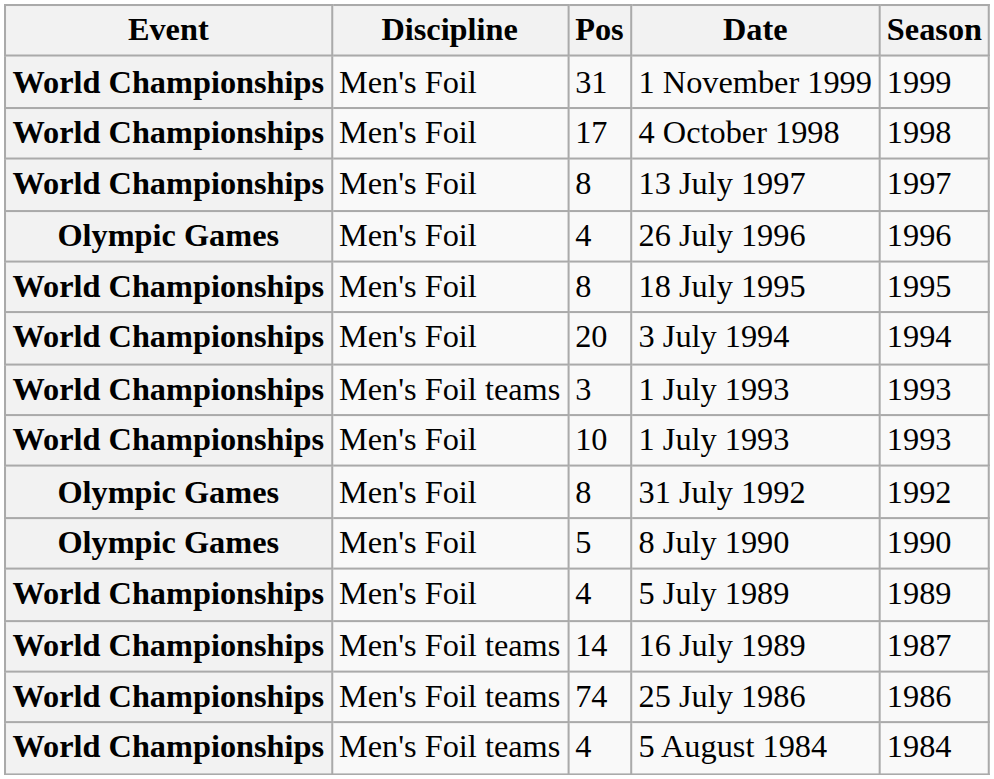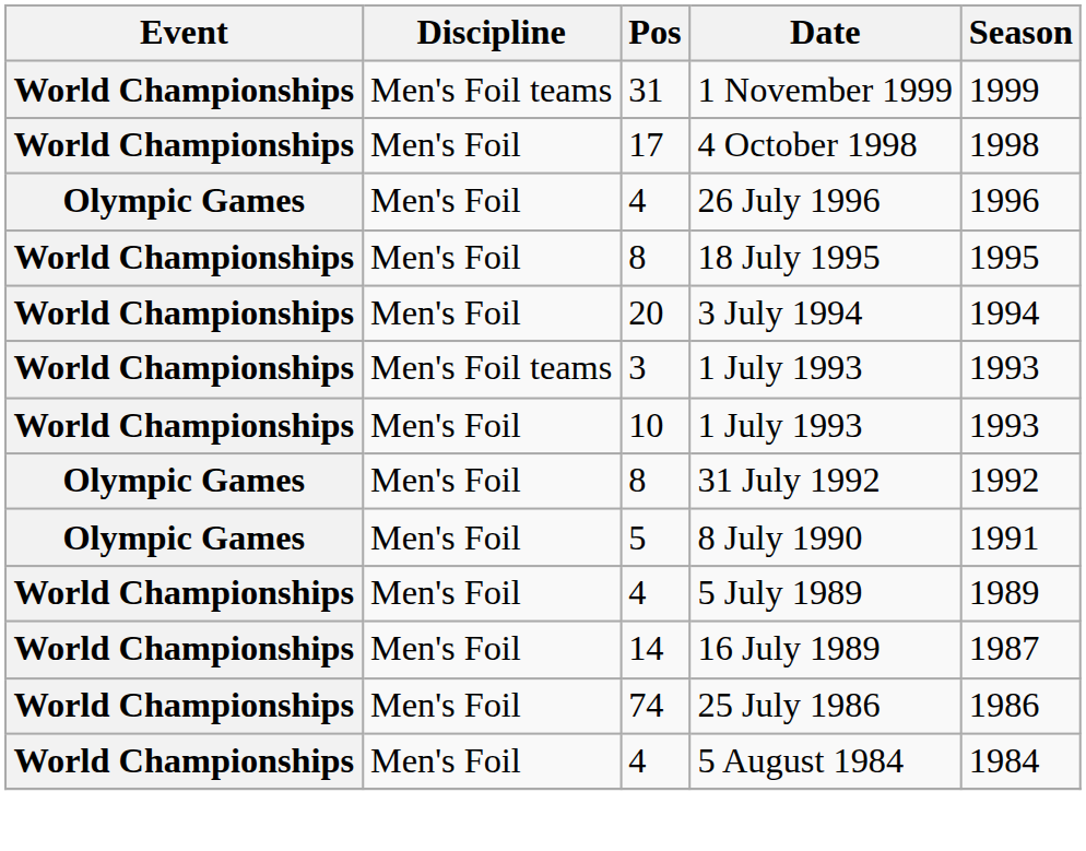 <table border="1" class="wikitable">
 <tr>
 <th>Event</th>
 <th>Discipline</th>
 <th>Pos</th>
 <th>Date</th>
 <th>Season</th>
 </tr>
 <tr>
 <th>World Championships</th>
-<td>Men's Foil</td>
+<td>Men's Foil teams</td>
 <td>31</td>
 <td>1 November 1999</td>
 <td>1999</td>
 </tr>
 <tr>
 <th>World Championships</th>
 <td>Men's Foil</td>
 <td>17</td>
 <td>4 October 1998</td>
 <td>1998</td>
-</tr>
-<tr>
-<th>World Championships</th>
-<td>Men's Foil</td>
-<td>8</td>
-<td>13 July 1997</td>
-<td>1997</td>
 </tr>
 <tr>
 <th>Olympic Games</th>
 <td>Men's Foil</td>
 <td>4</td>
 <td>26 July 1996</td>
 <td>1996</td>
 </tr>
 <tr>
 <th>World Championships</th>
 <td>Men's Foil</td>
 <td>8</td>
 <td>18 July 1995</td>
 <td>1995</td>
 </tr>
 <tr>
 <th>World Championships</th>
 <td>Men's Foil</td>
 <td>20</td>
 <td>3 July 1994</td>
 <td>1994</td>
 </tr>
 <tr>
 <th>World Championships</th>
 <td>Men's Foil teams</td>
 <td>3</td>
 <td>1 July 1993</td>
 <td>1993</td>
 </tr>
 <tr>
 <th>World Championships</th>
 <td>Men's Foil</td>
 <td>10</td>
 <td>1 July 1993</td>
 <td>1993</td>
 </tr>
 <tr>
 <th>Olympic Games</th>
 <td>Men's Foil</td>
 <td>8</td>
 <td>31 July 1992</td>
 <td>1992</td>
 </tr>
 <tr>
 <th>Olympic Games</th>
 <td>Men's Foil</td>
 <td>5</td>
 <td>8 July 1990</td>
-<td>1990</td>
+<td>1991</td>
 </tr>
 <tr>
 <th>World Championships</th>
 <td>Men's Foil</td>
 <td>4</td>
 <td>5 July 1989</td>
 <td>1989</td>
 </tr>
 <tr>
 <th>World Championships</th>
-<td>Men's Foil teams</td>
+<td>Men's Foil</td>
 <td>14</td>
 <td>16 July 1989</td>
 <td>1987</td>
 </tr>
 <tr>
 <th>World Championships</th>
-<td>Men's Foil teams</td>
+<td>Men's Foil</td>
 <td>74</td>
 <td>25 July 1986</td>
 <td>1986</td>
 </tr>
 <tr>
 <th>World Championships</th>
-<td>Men's Foil teams</td>
+<td>Men's Foil</td>
 <td>4</td>
 <td>5 August 1984</td>
 <td>1984</td>
 </tr>
 <tr>
 </tr>
 </table>
